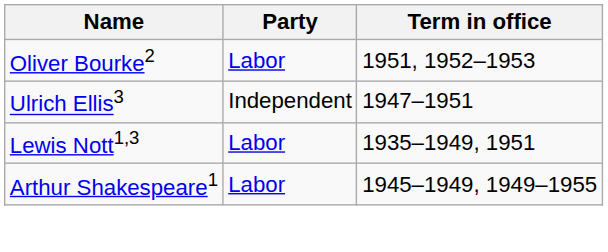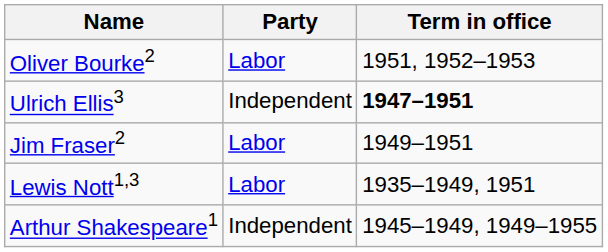 <table class="wikitable sortable">
 <tr>
 <th><strong>Name</strong></th>
 <th><strong>Party</strong></th>
 <th><strong>Term in office</strong></th>
 </tr>
 <tr>
 <td><a href='#'>Oliver Bourke</a><sup>2</sup></td>
 <td><a href='#'>Labor</a></td>
 <td>1951, 1952–1953</td>
 </tr>
 <tr>
 <td><a href='#'>Ulrich Ellis</a><sup>3</sup></td>
 <td>Independent</td>
-<td>1947–1951</td>
+<td><strong>1947–1951</strong></td>
+</tr>
+<tr>
+<td><a href='#'>Jim Fraser</a><sup>2</sup></td>
+<td><a href='#'>Labor</a></td>
+<td>1949–1951</td>
 </tr>
 <tr>
 <td><a href='#'>Lewis Nott</a><sup>1,3</sup></td>
 <td><a href='#'>Labor</a></td>
 <td>1935–1949, 1951</td>
 </tr>
 <tr>
 <td><a href='#'>Arthur Shakespeare</a><sup>1</sup></td>
-<td><a href='#'>Labor</a></td>
+<td>Independent</td>
 <td>1945–1949, 1949–1955</td>
 </tr>
 </table>
